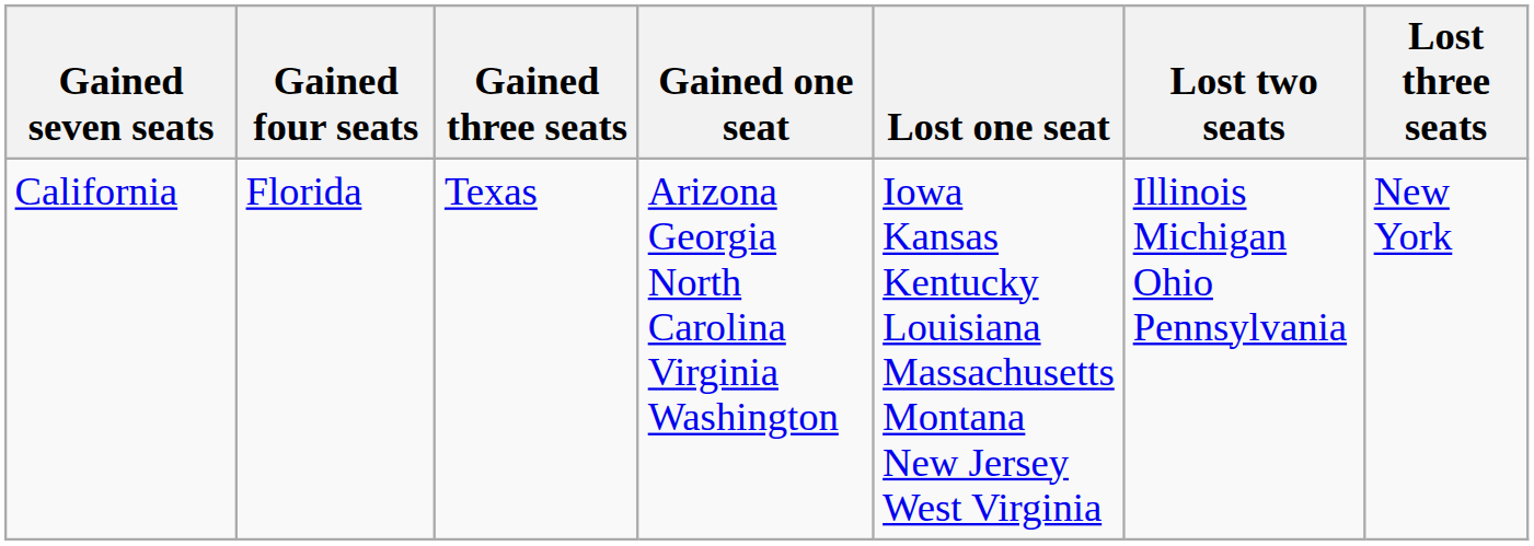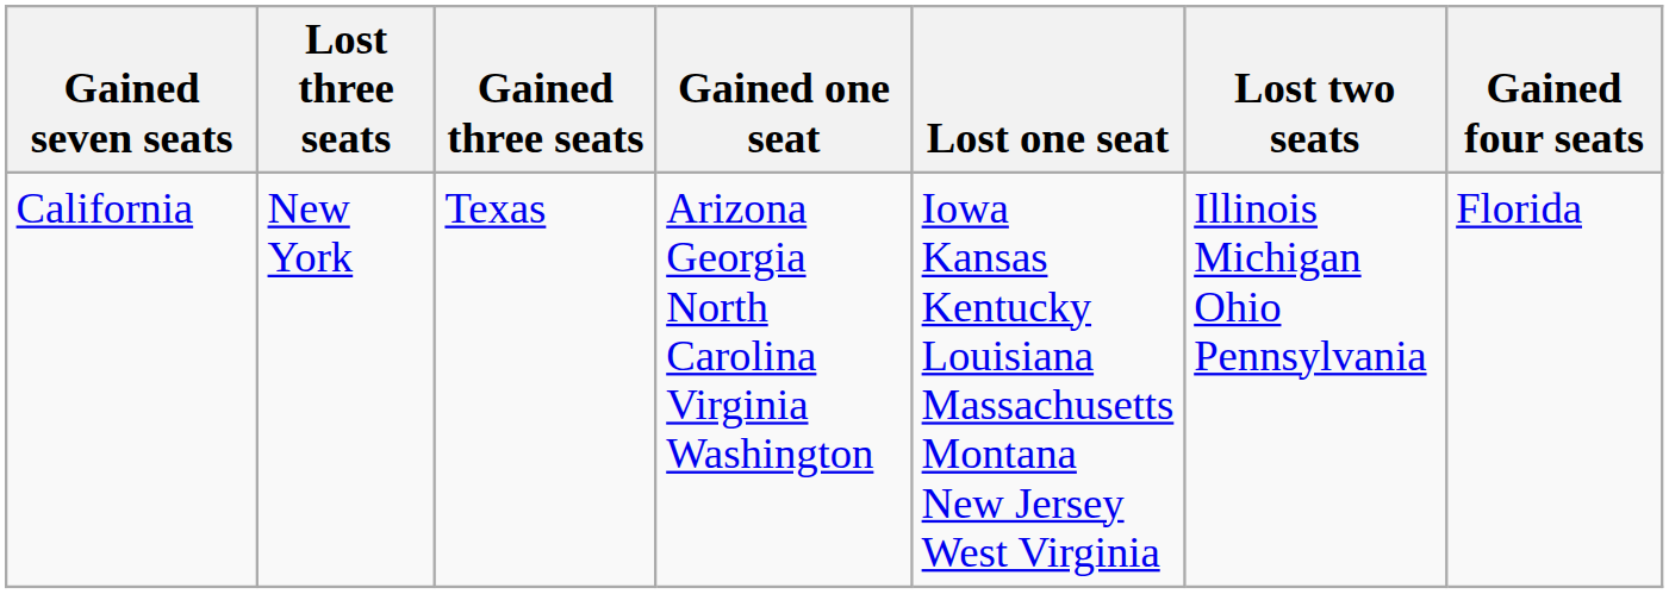 <table class="wikitable">
 <tr style="vertical-align:bottom;">
 <th>Gained seven seats</th>
-<th>Gained four seats</th>
+<th>Lost three seats</th>
 <th>Gained three seats</th>
 <th>Gained one seat</th>
 <th>Lost one seat</th>
 <th>Lost two seats</th>
-<th>Lost three seats</th>
+<th>Gained four seats</th>
 </tr>
 <tr style="vertical-align:top;">
 <td><a href='#'>California</a></td>
-<td><a href='#'>Florida</a></td>
+<td><a href='#'>New York</a></td>
 <td><a href='#'>Texas</a></td>
 <td><a href='#'>Arizona</a><br><a href='#'>Georgia</a><br><a href='#'>North Carolina</a><br><a href='#'>Virginia</a><br><a href='#'>Washington</a></td>
 <td><a href='#'>Iowa</a><br><a href='#'>Kansas</a><br><a href='#'>Kentucky</a><br><a href='#'>Louisiana</a><br><a href='#'>Massachusetts</a><br><a href='#'>Montana</a><br><a href='#'>New Jersey</a><br><a href='#'>West Virginia</a></td>
 <td><a href='#'>Illinois</a><br><a href='#'>Michigan</a><br><a href='#'>Ohio</a><br><a href='#'>Pennsylvania</a></td>
-<td><a href='#'>New York</a></td>
+<td><a href='#'>Florida</a></td>
 </tr>
 </table>
